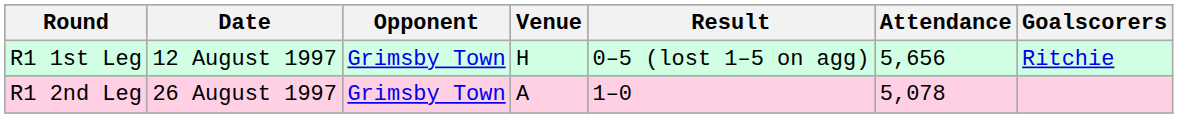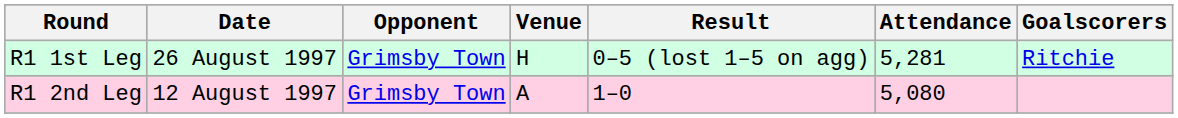 <table class="wikitable">
 <tr>
 <th>Round</th>
 <th>Date</th>
 <th>Opponent</th>
 <th>Venue</th>
 <th>Result</th>
 <th>Attendance</th>
 <th>Goalscorers</th>
 </tr>
 <tr style="background-color: #d0ffe3;">
 <td>R1 1st Leg</td>
-<td>12 August 1997</td>
+<td>26 August 1997</td>
 <td><a href='#'>Grimsby Town</a></td>
 <td>H</td>
 <td>0–5 (lost 1–5 on agg)</td>
-<td>5,656</td>
+<td>5,281</td>
 <td><a href='#'>Ritchie</a></td>
 </tr>
 <tr style="background-color: #ffd0e3;">
 <td>R1 2nd Leg</td>
-<td>26 August 1997</td>
+<td>12 August 1997</td>
 <td><a href='#'>Grimsby Town</a></td>
 <td>A</td>
 <td>1–0</td>
-<td>5,078</td>
+<td>5,080</td>
 <td></td>
 </tr>
 </table>
